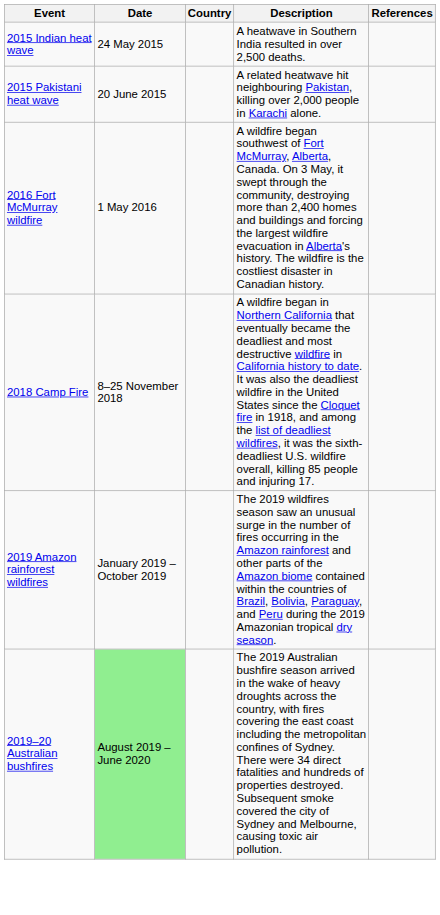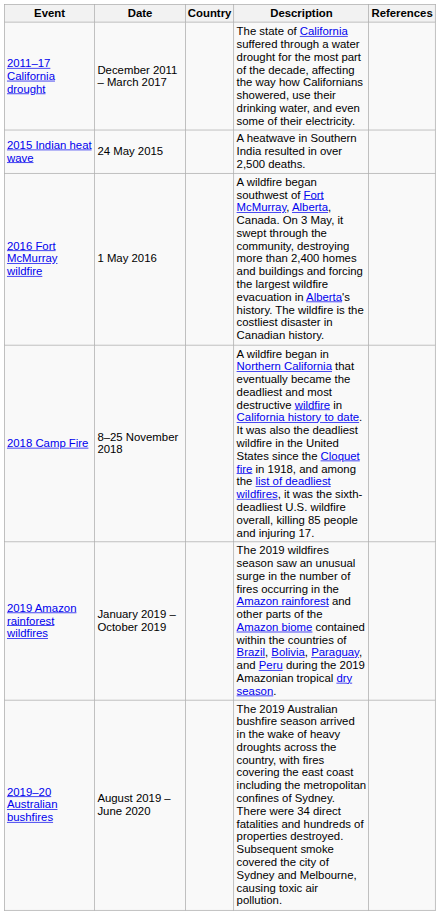 <table class="wikitable sortable mw-collapsible">
 <tr>
 <th style="width:120px;">Event</th>
 <th style="width:120px;">Date</th>
 <th>Country</th>
 <th>Description</th>
 <th>References</th>
 </tr>
 <tr>
+<td><a href='#'>2011–17 California drought</a></td>
+<td>December 2011 – March 2017</td>
+<td></td>
+<td>The state of <a href='#'>California</a> suffered through a water drought for the most part of the decade, affecting the way how Californians showered, use their drinking water, and even some of their electricity.</td>
+<td></td>
+</tr>
+<tr>
 <td><a href='#'>2015 Indian heat wave</a></td>
 <td>24 May 2015</td>
 <td></td>
 <td>A heatwave in Southern India resulted in over 2,500 deaths.</td>
-<td></td>
-</tr>
-<tr>
-<td><a href='#'>2015 Pakistani heat wave</a></td>
-<td>20 June 2015</td>
-<td></td>
-<td>A related heatwave hit neighbouring <a href='#'>Pakistan</a>, killing over 2,000 people in <a href='#'>Karachi</a> alone.</td>
 <td></td>
 </tr>
 <tr>
 <td><a href='#'>2016 Fort McMurray wildfire</a></td>
 <td>1 May 2016</td>
 <td></td>
 <td>A wildfire began southwest of <a href='#'>Fort McMurray</a>, <a href='#'>Alberta</a>, Canada. On 3 May, it swept through the community, destroying more than 2,400 homes and buildings and forcing the largest wildfire evacuation in <a href='#'>Alberta</a>'s history. The wildfire is the costliest disaster in Canadian history.</td>
 <td></td>
 </tr>
 <tr>
 <td><a href='#'>2018 Camp Fire</a></td>
 <td>8–25 November 2018</td>
 <td></td>
 <td>A wildfire began in <a href='#'>Northern California</a> that eventually became the deadliest and most destructive <a href='#'>wildfire</a> in <a href='#'>California history to date</a>. It was also the deadliest wildfire in the United States since the <a href='#'>Cloquet fire</a> in 1918, and among the <a href='#'>list of deadliest wildfires</a>, it was the sixth-deadliest U.S. wildfire overall, killing 85 people and injuring 17.</td>
 <td></td>
 </tr>
 <tr>
 <td><a href='#'>2019 Amazon rainforest wildfires</a></td>
 <td>January 2019 – October 2019</td>
 <td></td>
 <td>The 2019 wildfires season saw an unusual surge in the number of fires occurring in the <a href='#'>Amazon rainforest</a> and other parts of the <a href='#'>Amazon biome</a> contained within the countries of <a href='#'>Brazil</a>, <a href='#'>Bolivia</a>, <a href='#'>Paraguay</a>, and <a href='#'>Peru</a> during the 2019 Amazonian tropical <a href='#'>dry season</a>.</td>
 <td></td>
 </tr>
 <tr>
 <td><a href='#'>2019–20 Australian bushfires</a></td>
-<td style="background: lightgreen;">August 2019 – June 2020</td>
+<td>August 2019 – June 2020</td>
 <td></td>
 <td>The 2019 Australian bushfire season arrived in the wake of heavy droughts across the country, with fires covering the east coast including the metropolitan confines of Sydney. There were 34 direct fatalities and hundreds of properties destroyed. Subsequent smoke covered the city of Sydney and Melbourne, causing toxic air pollution.</td>
 <td></td>
 </tr>
 </table>
